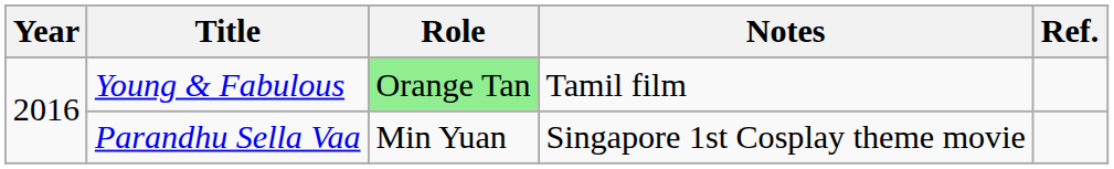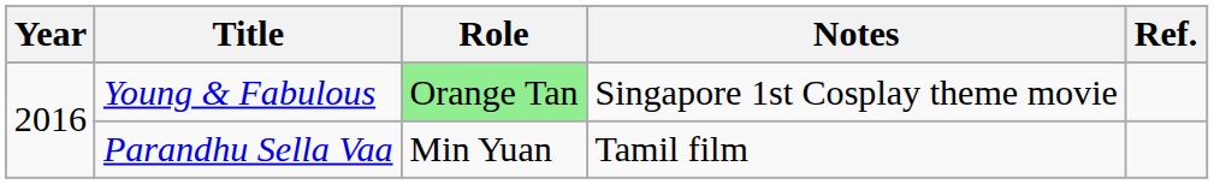 <table class="wikitable">
 <tr>
 <th>Year</th>
 <th>Title</th>
 <th>Role</th>
 <th>Notes</th>
 <th>Ref.</th>
 </tr>
 <tr>
 <td rowspan="2">2016</td>
 <td><em><a href='#'>Young & Fabulous</a></em></td>
 <td style="background: lightgreen;">Orange Tan</td>
-<td>Tamil film</td>
+<td>Singapore 1st Cosplay theme movie</td>
 <td></td>
 </tr>
 <tr>
 <td><em><a href='#'>Parandhu Sella Vaa</a></em></td>
 <td>Min Yuan</td>
-<td>Singapore 1st Cosplay theme movie</td>
+<td>Tamil film</td>
 <td></td>
 </tr>
 </table>
